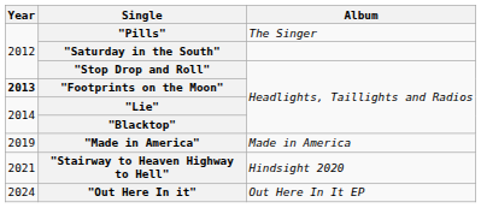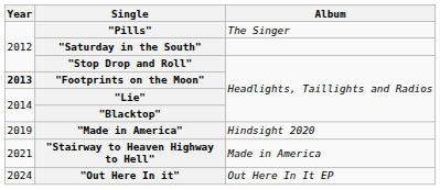 <table class="wikitable plainrowheaders">
 <tr>
 <th>Year</th>
 <th style="width:18em;">Single</th>
 <th>Album</th>
 </tr>
 <tr>
 <td rowspan="3">2012</td>
 <th scope="row">"Pills"</th>
 <td><em>The Singer</em></td>
 </tr>
 <tr>
 <th scope="row">"Saturday in the South"</th>
 <td></td>
 </tr>
 <tr>
 <th scope="row">"Stop Drop and Roll"</th>
 <td rowspan="4"><em>Headlights, Taillights and Radios</em></td>
 </tr>
 <tr>
 <td><strong>2013</strong></td>
 <th scope="row">"Footprints on the Moon"</th>
 </tr>
 <tr>
 <td rowspan="2">2014</td>
 <th scope="row">"Lie"</th>
 </tr>
 <tr>
 <th scope="row">"Blacktop"</th>
 </tr>
 <tr>
 <td>2019</td>
 <th scope="row">"Made in America"</th>
-<td><em>Made in America</em></td>
+<td><em>Hindsight 2020</em></td>
 </tr>
 <tr>
 <td>2021</td>
 <th scope="row">"Stairway to Heaven Highway to Hell"</th>
-<td><em>Hindsight 2020</em></td>
+<td><em>Made in America</em></td>
 </tr>
 <tr>
 <td>2024</td>
 <th scope="row">"Out Here In it"</th>
 <td><em>Out Here In It EP</em></td>
 </tr>
 </table>
